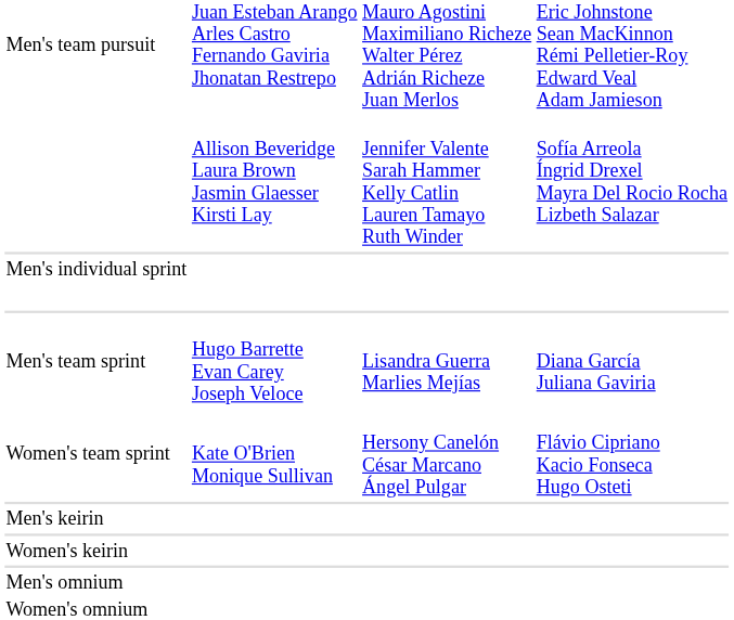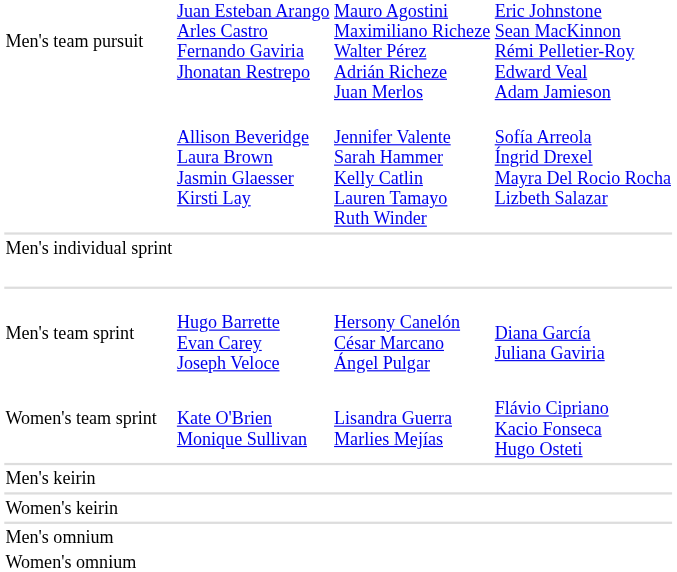 <table>
 <tr>
 <td>Men's team pursuit<br></td>
 <td><br><a href='#'>Juan Esteban Arango</a><br><a href='#'>Arles Castro</a><br><a href='#'>Fernando Gaviria</a><br><a href='#'>Jhonatan Restrepo</a> <br><br></td>
 <td><br><a href='#'>Mauro Agostini</a><br><a href='#'>Maximiliano Richeze</a><br><a href='#'>Walter Pérez</a><br><a href='#'>Adrián Richeze</a><br><a href='#'>Juan Merlos</a></td>
 <td><br><a href='#'>Eric Johnstone</a><br><a href='#'>Sean MacKinnon</a><br><a href='#'>Rémi Pelletier-Roy</a><br><a href='#'>Edward Veal</a><br><a href='#'>Adam Jamieson</a></td>
 </tr>
 <tr>
 <td><br></td>
 <td><br><a href='#'>Allison Beveridge</a><br><a href='#'>Laura Brown</a><br><a href='#'>Jasmin Glaesser</a><br><a href='#'>Kirsti Lay</a><br><br></td>
 <td><br><a href='#'>Jennifer Valente</a><br><a href='#'>Sarah Hammer</a><br><a href='#'>Kelly Catlin</a><br><a href='#'>Lauren Tamayo</a><br><a href='#'>Ruth Winder</a></td>
 <td><br><a href='#'>Sofía Arreola</a><br><a href='#'>Íngrid Drexel</a><br><a href='#'>Mayra Del Rocio Rocha</a><br><a href='#'>Lizbeth Salazar</a><br><br></td>
 </tr>
 <tr bgcolor=#DDDDDD>
 <td colspan=7></td>
 </tr>
 <tr>
 <td>Men's individual sprint<br></td>
 <td></td>
 <td></td>
 <td></td>
 </tr>
 <tr>
 <td><br></td>
 <td></td>
 <td></td>
 <td></td>
 </tr>
 <tr bgcolor=#DDDDDD>
 <td colspan=7></td>
 </tr>
 <tr>
 <td>Men's team sprint<br></td>
 <td><br><a href='#'>Hugo Barrette</a><br><a href='#'>Evan Carey</a><br><a href='#'>Joseph Veloce</a></td>
-<td><br><a href='#'>Lisandra Guerra</a><br><a href='#'>Marlies Mejías</a></td>
+<td><br><a href='#'>Hersony Canelón</a><br><a href='#'>César Marcano</a><br><a href='#'>Ángel Pulgar</a></td>
 <td><br><a href='#'>Diana García</a><br><a href='#'>Juliana Gaviria</a></td>
 </tr>
 <tr>
 <td>Women's team sprint<br></td>
 <td><br><a href='#'>Kate O'Brien</a><br><a href='#'>Monique Sullivan</a></td>
-<td><br><a href='#'>Hersony Canelón</a><br><a href='#'>César Marcano</a><br><a href='#'>Ángel Pulgar</a></td>
+<td><br><a href='#'>Lisandra Guerra</a><br><a href='#'>Marlies Mejías</a></td>
 <td><br><a href='#'>Flávio Cipriano</a><br><a href='#'>Kacio Fonseca</a><br><a href='#'>Hugo Osteti</a></td>
 </tr>
 <tr bgcolor=#DDDDDD>
 <td colspan=7></td>
 </tr>
 <tr>
 <td>Men's keirin<br></td>
 <td></td>
 <td></td>
 <td></td>
 </tr>
 <tr bgcolor=#DDDDDD>
 <td colspan=7></td>
 </tr>
 <tr>
 <td>Women's keirin<br></td>
 <td></td>
 <td></td>
 <td></td>
 </tr>
 <tr bgcolor=#DDDDDD>
 <td colspan=7></td>
 </tr>
 <tr>
 <td>Men's omnium<br></td>
 <td></td>
 <td></td>
 <td></td>
 </tr>
 <tr>
 <td>Women's omnium<br></td>
 <td></td>
 <td></td>
 <td></td>
 </tr>
 </table>
